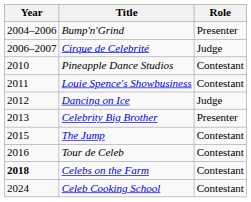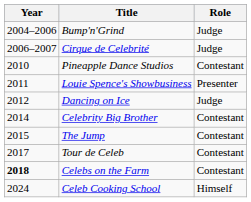 <table class="wikitable">
 <tr style="background:#b0c4de; text-align:center;">
 <th>Year</th>
 <th>Title</th>
 <th>Role</th>
 </tr>
 <tr>
 <td>2004–2006</td>
 <td><em>Bump'n'Grind</em></td>
-<td>Presenter</td>
+<td>Judge</td>
 </tr>
 <tr>
 <td>2006–2007</td>
 <td><em><a href='#'>Cirque de Celebrité</a></em></td>
 <td>Judge</td>
 </tr>
 <tr>
 <td>2010</td>
 <td><em>Pineapple Dance Studios</em></td>
 <td>Contestant</td>
 </tr>
 <tr>
 <td>2011</td>
 <td><em><a href='#'>Louie Spence's Showbusiness</a></em></td>
-<td>Contestant</td>
+<td>Presenter</td>
 </tr>
 <tr>
 <td>2012</td>
 <td><em><a href='#'>Dancing on Ice</a></em></td>
 <td>Judge</td>
 </tr>
 <tr>
-<td>2013</td>
+<td>2014</td>
 <td><em><a href='#'>Celebrity Big Brother</a></em></td>
-<td>Presenter</td>
+<td>Contestant</td>
 </tr>
 <tr>
 <td>2015</td>
 <td><em><a href='#'>The Jump</a></em></td>
 <td>Contestant</td>
 </tr>
 <tr>
-<td>2016</td>
+<td>2017</td>
 <td><em>Tour de Celeb</em></td>
 <td>Contestant</td>
 </tr>
 <tr>
 <td><strong>2018</strong></td>
 <td><em><a href='#'>Celebs on the Farm</a></em></td>
 <td>Contestant</td>
 </tr>
 <tr>
 <td>2024</td>
 <td><em><a href='#'>Celeb Cooking School</a></em></td>
-<td>Contestant</td>
+<td>Himself</td>
 </tr>
 </table>
